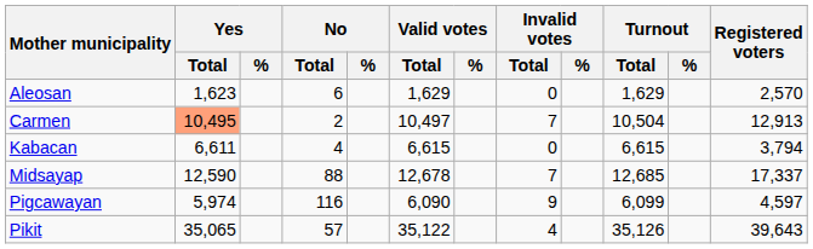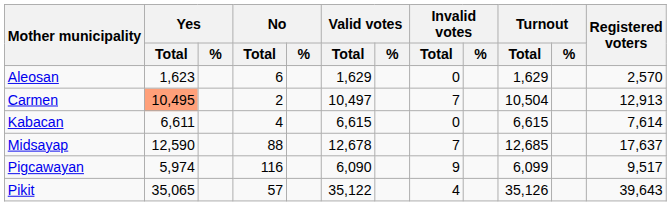 <table class="wikitable sortable" style="text-align:right; font-size:94%">
 <tr>
 <th colspan="2" rowspan="2">Mother municipality</th>
 <th colspan="2">Yes</th>
 <th colspan="2">No</th>
 <th colspan="2">Valid votes</th>
 <th colspan="2">Invalid votes</th>
 <th colspan="2">Turnout</th>
 <th width="50px" rowspan="2">Registered voters</th>
 </tr>
 <tr>
 <th width="50px">Total</th>
 <th width="30px">%</th>
 <th width="50px">Total</th>
 <th width="30px">%</th>
 <th width="50px">Total</th>
 <th width="30px">%</th>
 <th width="50px">Total</th>
 <th width="30px">%</th>
 <th width="50px">Total</th>
 <th width="30px">%</th>
 </tr>
 <tr>
 <td colspan="2" align="left"><a href='#'>Aleosan</a></td>
 <td>1,623</td>
 <td></td>
 <td>6</td>
 <td></td>
 <td>1,629</td>
 <td></td>
 <td>0</td>
 <td></td>
 <td>1,629</td>
 <td></td>
 <td>2,570</td>
 </tr>
 <tr>
 <td colspan="2" align="left"><a href='#'>Carmen</a></td>
 <td style="background: lightsalmon;">10,495</td>
 <td></td>
 <td>2</td>
 <td></td>
 <td>10,497</td>
 <td></td>
 <td>7</td>
 <td></td>
 <td>10,504</td>
 <td></td>
 <td>12,913</td>
 </tr>
 <tr>
 <td colspan="2" align="left"><a href='#'>Kabacan</a></td>
 <td>6,611</td>
 <td></td>
 <td>4</td>
 <td></td>
 <td>6,615</td>
 <td></td>
 <td>0</td>
 <td></td>
 <td>6,615</td>
 <td></td>
-<td>3,794</td>
+<td>7,614</td>
 </tr>
 <tr>
 <td colspan="2" align="left"><a href='#'>Midsayap</a></td>
 <td>12,590</td>
 <td></td>
 <td>88</td>
 <td></td>
 <td>12,678</td>
 <td></td>
 <td>7</td>
 <td></td>
 <td>12,685</td>
 <td></td>
-<td>17,337</td>
+<td>17,637</td>
 </tr>
 <tr>
 <td colspan="2" align="left"><a href='#'>Pigcawayan</a></td>
 <td>5,974</td>
 <td></td>
 <td>116</td>
 <td></td>
 <td>6,090</td>
 <td></td>
 <td>9</td>
 <td></td>
 <td>6,099</td>
 <td></td>
-<td>4,597</td>
+<td>9,517</td>
 </tr>
 <tr>
 <td colspan="2" align="left"><a href='#'>Pikit</a></td>
 <td>35,065</td>
 <td></td>
 <td>57</td>
 <td></td>
 <td>35,122</td>
 <td></td>
 <td>4</td>
 <td></td>
 <td>35,126</td>
 <td></td>
 <td>39,643</td>
 </tr>
 </table>
